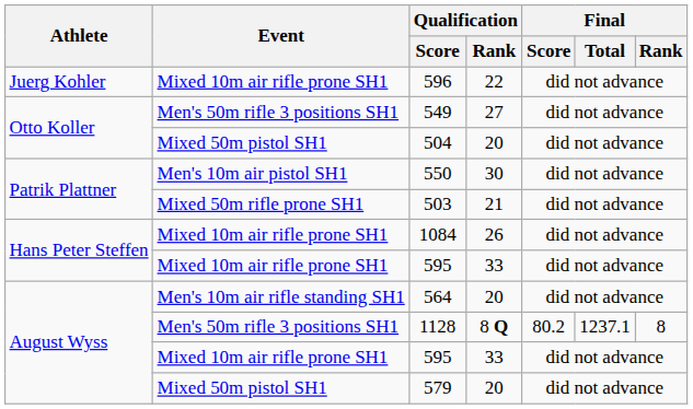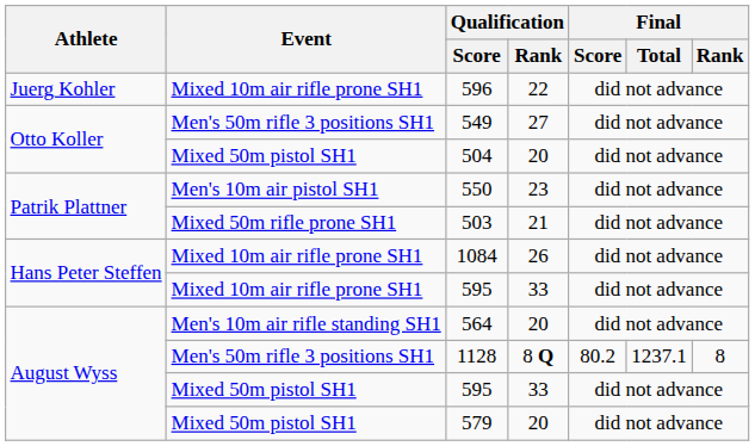 <table class=wikitable style="font-size:90%">
 <tr>
 <th rowspan="2">Athlete</th>
 <th rowspan="2">Event</th>
 <th colspan="2">Qualification</th>
 <th colspan="3">Final</th>
 </tr>
 <tr>
 <th>Score</th>
 <th>Rank</th>
 <th>Score</th>
 <th>Total</th>
 <th>Rank</th>
 </tr>
 <tr>
 <td><a href='#'>Juerg Kohler</a></td>
 <td><a href='#'>Mixed 10m air rifle prone SH1</a></td>
 <td align=center>596</td>
 <td align=center>22</td>
 <td align=center colspan="3">did not advance</td>
 </tr>
 <tr>
 <td rowspan="2"><a href='#'>Otto Koller</a></td>
 <td><a href='#'>Men's 50m rifle 3 positions SH1</a></td>
 <td align=center>549</td>
 <td align=center>27</td>
 <td align=center colspan="3">did not advance</td>
 </tr>
 <tr>
 <td><a href='#'>Mixed 50m pistol SH1</a></td>
 <td align=center>504</td>
 <td align=center>20</td>
 <td align=center colspan="3">did not advance</td>
 </tr>
 <tr>
 <td rowspan="2"><a href='#'>Patrik Plattner</a></td>
 <td><a href='#'>Men's 10m air pistol SH1</a></td>
 <td align=center>550</td>
-<td align=center>30</td>
+<td align=center>23</td>
 <td align=center colspan="3">did not advance</td>
 </tr>
 <tr>
 <td><a href='#'>Mixed 50m rifle prone SH1</a></td>
 <td align=center>503</td>
 <td align=center>21</td>
 <td align=center colspan="3">did not advance</td>
 </tr>
 <tr>
 <td rowspan="2"><a href='#'>Hans Peter Steffen</a></td>
 <td><a href='#'>Mixed 10m air rifle prone SH1</a></td>
 <td align=center>1084</td>
 <td align=center>26</td>
 <td align=center colspan="3">did not advance</td>
 </tr>
 <tr>
 <td><a href='#'>Mixed 10m air rifle prone SH1</a></td>
 <td align=center>595</td>
 <td align=center>33</td>
 <td align=center colspan="3">did not advance</td>
 </tr>
 <tr>
 <td rowspan="4"><a href='#'>August Wyss</a></td>
 <td><a href='#'>Men's 10m air rifle standing SH1</a></td>
 <td align=center>564</td>
 <td align=center>20</td>
 <td align=center colspan="3">did not advance</td>
 </tr>
 <tr>
 <td><a href='#'>Men's 50m rifle 3 positions SH1</a></td>
 <td align=center>1128</td>
 <td align=center>8 <strong>Q</strong></td>
 <td align=center>80.2</td>
 <td align=center>1237.1</td>
 <td align=center>8</td>
 </tr>
 <tr>
-<td><a href='#'>Mixed 10m air rifle prone SH1</a></td>
+<td><a href='#'>Mixed 50m pistol SH1</a></td>
 <td align=center>595</td>
 <td align=center>33</td>
 <td align=center colspan="3">did not advance</td>
 </tr>
 <tr>
 <td><a href='#'>Mixed 50m pistol SH1</a></td>
 <td align=center>579</td>
 <td align=center>20</td>
 <td align=center colspan="3">did not advance</td>
 </tr>
 </table>
